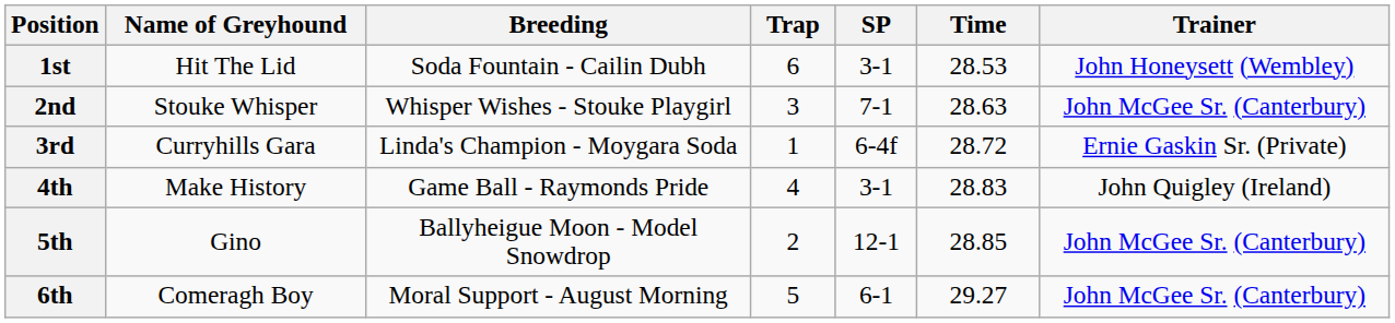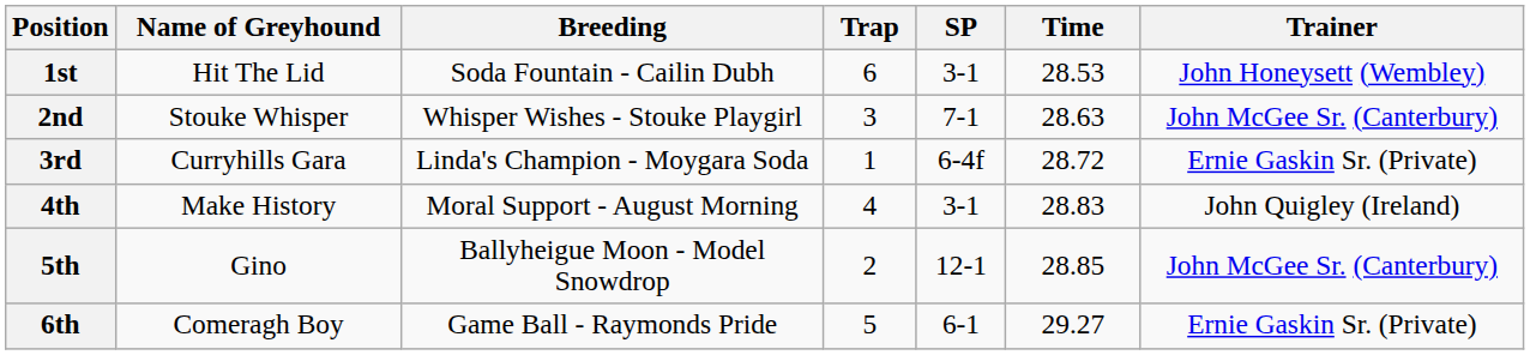 <table class="wikitable" style="text-align: center">
 <tr>
 <th width=50>Position</th>
 <th width=180>Name of Greyhound</th>
 <th width=280>Breeding</th>
 <th width=50>Trap</th>
 <th width=50>SP</th>
 <th width=80>Time</th>
 <th width=250>Trainer</th>
 </tr>
 <tr>
 <th>1st</th>
 <td>Hit The Lid</td>
 <td>Soda Fountain - Cailin Dubh</td>
 <td>6</td>
 <td>3-1</td>
 <td>28.53</td>
 <td><a href='#'>John Honeysett</a> <a href='#'>(Wembley)</a></td>
 </tr>
 <tr>
 <th>2nd</th>
 <td>Stouke Whisper</td>
 <td>Whisper Wishes - Stouke Playgirl</td>
 <td>3</td>
 <td>7-1</td>
 <td>28.63</td>
 <td><a href='#'>John McGee Sr.</a> <a href='#'>(Canterbury)</a></td>
 </tr>
 <tr>
 <th>3rd</th>
 <td>Curryhills Gara</td>
 <td>Linda's Champion - Moygara Soda</td>
 <td>1</td>
 <td>6-4f</td>
 <td>28.72</td>
 <td><a href='#'>Ernie Gaskin</a> Sr. (Private)</td>
 </tr>
 <tr>
 <th>4th</th>
 <td>Make History</td>
-<td>Game Ball - Raymonds Pride</td>
+<td>Moral Support - August Morning</td>
 <td>4</td>
 <td>3-1</td>
 <td>28.83</td>
 <td>John Quigley (Ireland)</td>
 </tr>
 <tr>
 <th>5th</th>
 <td>Gino</td>
 <td>Ballyheigue Moon - Model Snowdrop</td>
 <td>2</td>
 <td>12-1</td>
 <td>28.85</td>
 <td><a href='#'>John McGee Sr.</a> <a href='#'>(Canterbury)</a></td>
 </tr>
 <tr>
 <th>6th</th>
 <td>Comeragh Boy</td>
-<td>Moral Support - August Morning</td>
+<td>Game Ball - Raymonds Pride</td>
 <td>5</td>
 <td>6-1</td>
 <td>29.27</td>
-<td><a href='#'>John McGee Sr.</a> <a href='#'>(Canterbury)</a></td>
+<td><a href='#'>Ernie Gaskin</a> Sr. (Private)</td>
 </tr>
 </table>
